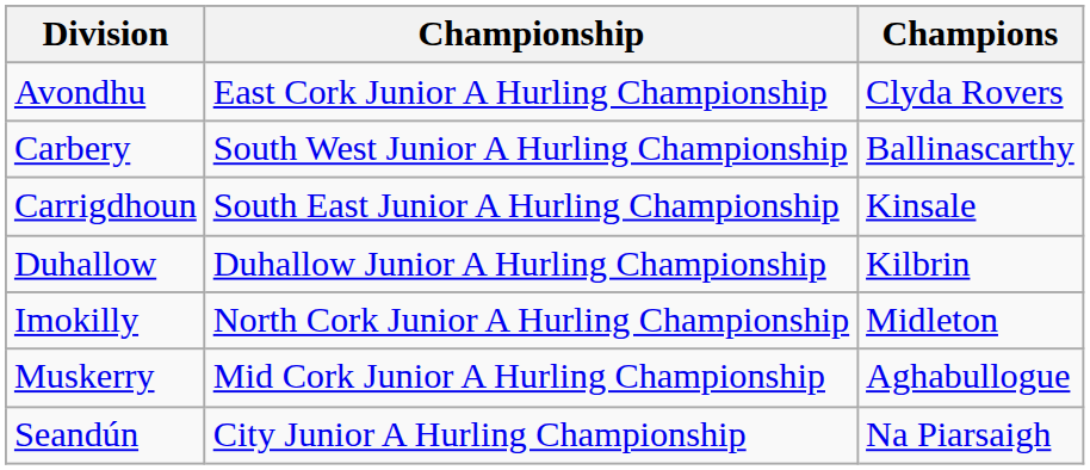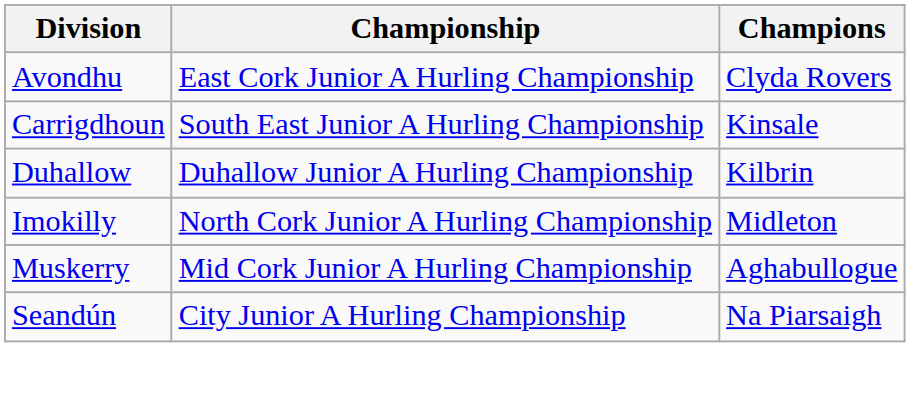 <table class="wikitable">
 <tr>
 <th>Division</th>
 <th>Championship</th>
 <th>Champions</th>
 </tr>
 <tr>
 <td><a href='#'>Avondhu</a></td>
 <td><a href='#'>East Cork Junior A Hurling Championship</a></td>
 <td><a href='#'>Clyda Rovers</a></td>
-</tr>
-<tr>
-<td><a href='#'>Carbery</a></td>
-<td><a href='#'>South West Junior A Hurling Championship</a></td>
-<td><a href='#'>Ballinascarthy</a></td>
 </tr>
 <tr>
 <td><a href='#'>Carrigdhoun</a></td>
 <td><a href='#'>South East Junior A Hurling Championship</a></td>
 <td><a href='#'>Kinsale</a></td>
 </tr>
 <tr>
 <td><a href='#'>Duhallow</a></td>
 <td><a href='#'>Duhallow Junior A Hurling Championship</a></td>
 <td><a href='#'>Kilbrin</a></td>
 </tr>
 <tr>
 <td><a href='#'>Imokilly</a></td>
 <td><a href='#'>North Cork Junior A Hurling Championship</a></td>
 <td><a href='#'>Midleton</a></td>
 </tr>
 <tr>
 <td><a href='#'>Muskerry</a></td>
 <td><a href='#'>Mid Cork Junior A Hurling Championship</a></td>
 <td><a href='#'>Aghabullogue</a></td>
 </tr>
 <tr>
 <td><a href='#'>Seandún</a></td>
 <td><a href='#'>City Junior A Hurling Championship</a></td>
 <td><a href='#'>Na Piarsaigh</a></td>
 </tr>
 </table>
